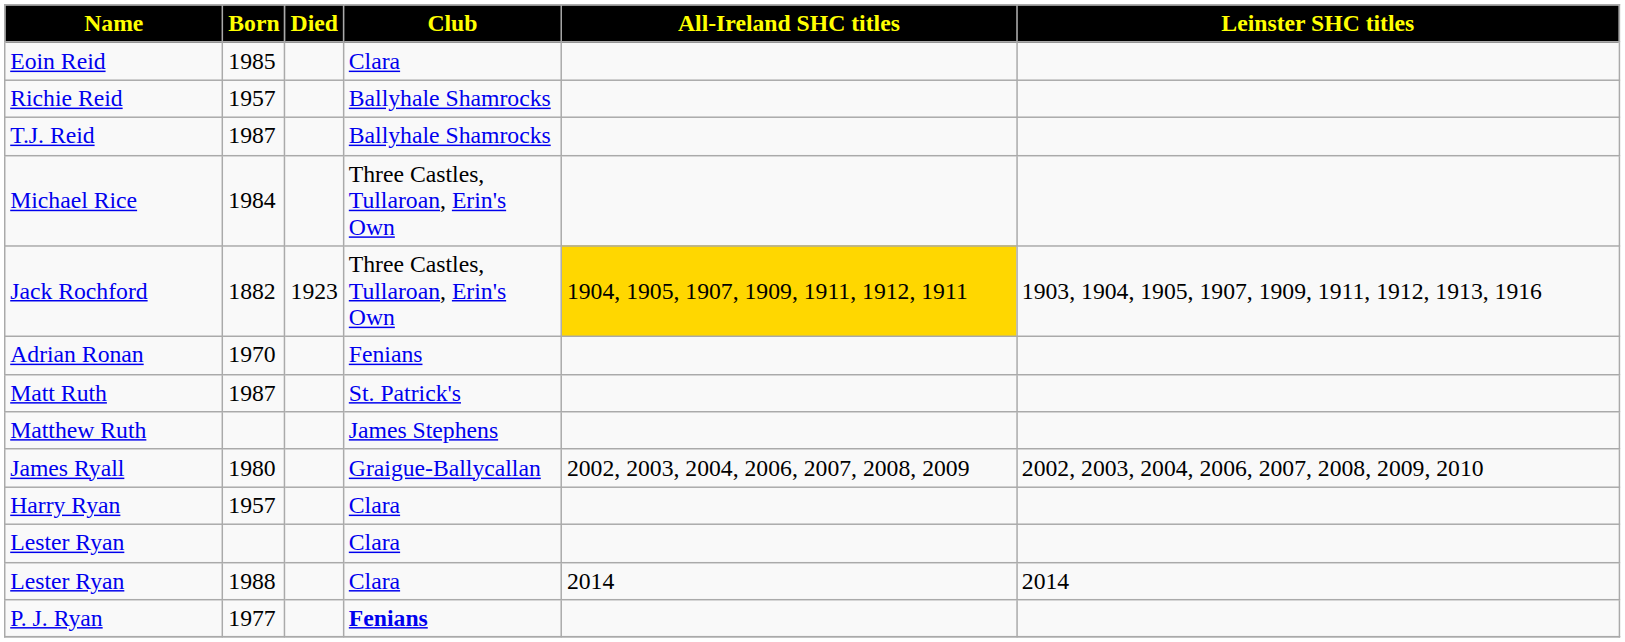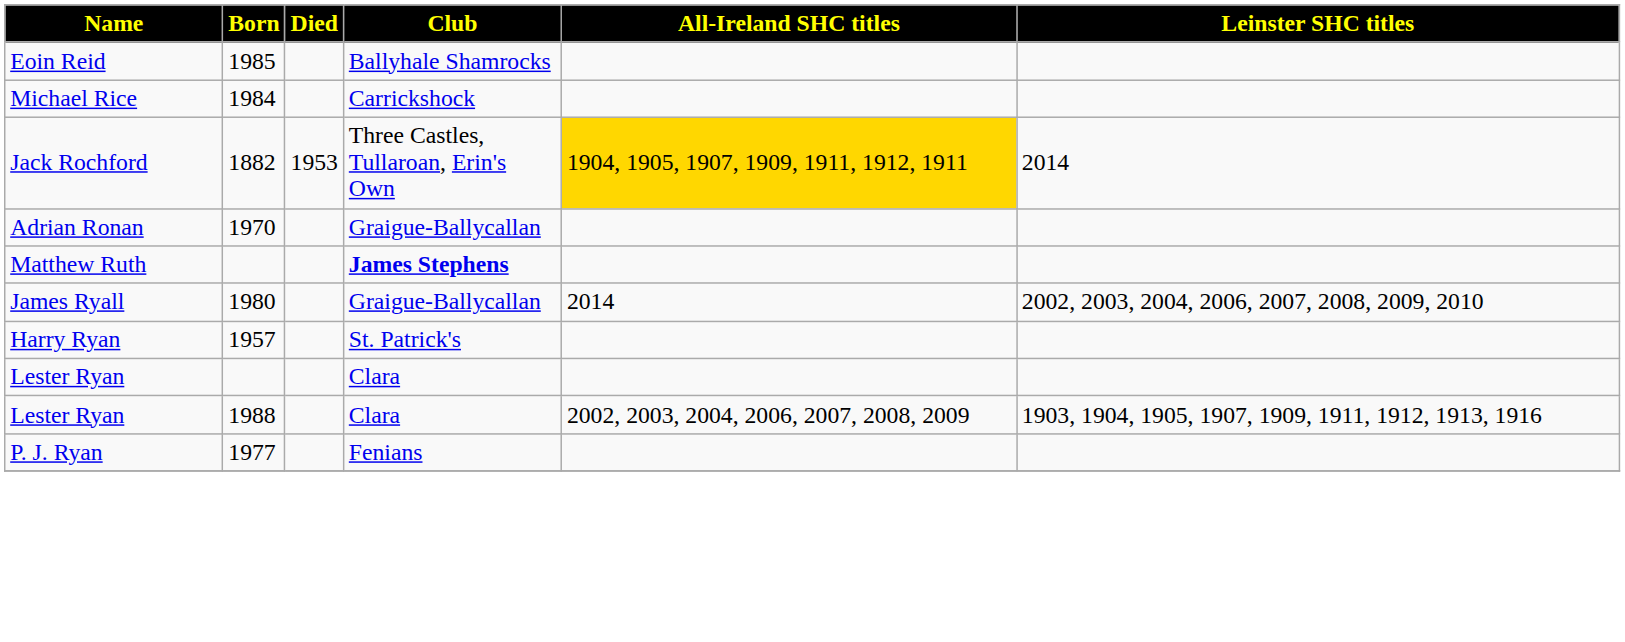 <table align=top class="wikitable">
 <tr>
 <th style="background:black; color:yellow;" width=140>Name</th>
 <th style="background:black; color:yellow;" width=25>Born</th>
 <th style="background:black; color:yellow;" width=25>Died</th>
 <th style="background:black; color:yellow;" width=140>Club</th>
 <th style="background:black; color:yellow;" width=300>All-Ireland SHC titles</th>
 <th style="background:black; color:yellow;" width=400>Leinster SHC titles</th>
 </tr>
 <tr>
 <td><a href='#'>Eoin Reid</a></td>
 <td>1985</td>
 <td></td>
-<td><a href='#'>Clara</a></td>
-<td></td>
-<td></td>
-</tr>
-<tr>
-<td><a href='#'>Richie Reid</a></td>
-<td>1957</td>
-<td></td>
-<td><a href='#'>Ballyhale Shamrocks</a></td>
-<td></td>
-<td></td>
-</tr>
-<tr>
-<td><a href='#'>T.J. Reid</a></td>
-<td>1987</td>
-<td></td>
 <td><a href='#'>Ballyhale Shamrocks</a></td>
 <td></td>
 <td></td>
 </tr>
 <tr>
 <td><a href='#'>Michael Rice</a></td>
 <td>1984</td>
 <td></td>
-<td>Three Castles, <a href='#'>Tullaroan</a>, <a href='#'>Erin's Own</a></td>
+<td><a href='#'>Carrickshock</a></td>
 <td></td>
 <td></td>
 </tr>
 <tr>
 <td><a href='#'>Jack Rochford</a></td>
 <td>1882</td>
-<td>1923</td>
+<td>1953</td>
 <td>Three Castles, <a href='#'>Tullaroan</a>, <a href='#'>Erin's Own</a></td>
 <td style="background: gold;">1904, 1905, 1907, 1909, 1911, 1912, 1911</td>
-<td>1903, 1904, 1905, 1907, 1909, 1911, 1912, 1913, 1916</td>
+<td>2014</td>
 </tr>
 <tr>
 <td><a href='#'>Adrian Ronan</a></td>
 <td>1970</td>
 <td></td>
-<td><a href='#'>Fenians</a></td>
-<td></td>
-<td></td>
-</tr>
-<tr>
-<td><a href='#'>Matt Ruth</a></td>
-<td>1987</td>
-<td></td>
-<td><a href='#'>St. Patrick's</a></td>
+<td><a href='#'>Graigue-Ballycallan</a></td>
 <td></td>
 <td></td>
 </tr>
 <tr>
 <td><a href='#'>Matthew Ruth</a></td>
 <td></td>
 <td></td>
-<td><a href='#'>James Stephens</a></td>
+<td><strong><a href='#'>James Stephens</a></strong></td>
 <td></td>
 <td></td>
 </tr>
 <tr>
 <td><a href='#'>James Ryall</a></td>
 <td>1980</td>
 <td></td>
 <td><a href='#'>Graigue-Ballycallan</a></td>
-<td>2002, 2003, 2004, 2006, 2007, 2008, 2009</td>
+<td>2014</td>
 <td>2002, 2003, 2004, 2006, 2007, 2008, 2009, 2010</td>
 </tr>
 <tr>
 <td><a href='#'>Harry Ryan</a></td>
 <td>1957</td>
 <td></td>
-<td><a href='#'>Clara</a></td>
+<td><a href='#'>St. Patrick's</a></td>
 <td></td>
 <td></td>
 </tr>
 <tr>
 <td><a href='#'>Lester Ryan</a></td>
 <td></td>
 <td></td>
 <td><a href='#'>Clara</a></td>
 <td></td>
 <td></td>
 </tr>
 <tr>
 <td><a href='#'>Lester Ryan</a></td>
 <td>1988</td>
 <td></td>
 <td><a href='#'>Clara</a></td>
-<td>2014</td>
-<td>2014</td>
+<td>2002, 2003, 2004, 2006, 2007, 2008, 2009</td>
+<td>1903, 1904, 1905, 1907, 1909, 1911, 1912, 1913, 1916</td>
 </tr>
 <tr>
 <td><a href='#'>P. J. Ryan</a></td>
 <td>1977</td>
 <td></td>
-<td><strong><a href='#'>Fenians</a></strong></td>
+<td><a href='#'>Fenians</a></td>
 <td></td>
 <td></td>
 </tr>
 <tr>
 </tr>
 </table>
